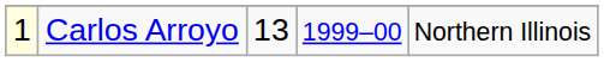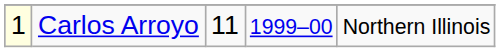 <table class="wikitable">
 <tr>
 </tr>
 <tr>
 <td style="background: lightyellow;">1</td>
 <td><a href='#'>Carlos Arroyo</a></td>
-<td>13</td>
+<td>11</td>
 <td style="font-size:80%;"><a href='#'>1999–00</a></td>
 <td style="font-size:80%;">Northern Illinois</td>
 </tr>
 </table>
